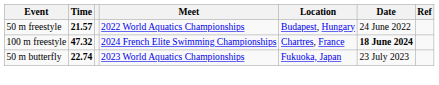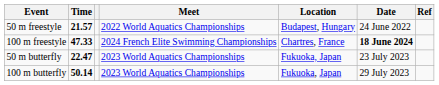 <table class="wikitable">
 <tr>
 <th>Event</th>
 <th>Time</th>
 <th></th>
 <th>Meet</th>
 <th>Location</th>
 <th>Date</th>
 <th>Ref</th>
 </tr>
 <tr>
 <td>50 m freestyle</td>
 <td style="text-align:center;"><strong>21.57</strong></td>
 <td></td>
 <td><a href='#'>2022 World Aquatics Championships</a></td>
 <td><a href='#'>Budapest</a>, <a href='#'>Hungary</a></td>
 <td>24 June 2022</td>
 <td style="text-align:center;"></td>
 </tr>
 <tr>
 <td>100 m freestyle</td>
-<td style="text-align:center;"><strong>47.32</strong></td>
+<td style="text-align:center;"><strong>47.33</strong></td>
 <td></td>
 <td><a href='#'>2024 French Elite Swimming Championships</a></td>
 <td><a href='#'>Chartres</a>, <a href='#'>France</a></td>
 <td><strong>18 June 2024</strong></td>
 <td style="text-align:center;"></td>
 </tr>
 <tr>
 <td>50 m butterfly</td>
-<td style="text-align:center;"><strong>22.74</strong></td>
+<td style="text-align:center;"><strong>22.47</strong></td>
 <td></td>
 <td><a href='#'>2023 World Aquatics Championships</a></td>
 <td><a href='#'>Fukuoka, Japan</a></td>
 <td>23 July 2023</td>
 <td style="text-align:center;"></td>
 </tr>
+<tr>
+<td>100 m butterfly</td>
+<td style="text-align:center;"><strong>50.14</strong></td>
+<td></td>
+<td><a href='#'>2023 World Aquatics Championships</a></td>
+<td><a href='#'>Fukuoka</a>, <a href='#'>Japan</a></td>
+<td>29 July 2023</td>
+<td style="text-align:center;"></td>
+</tr>
 </table>
